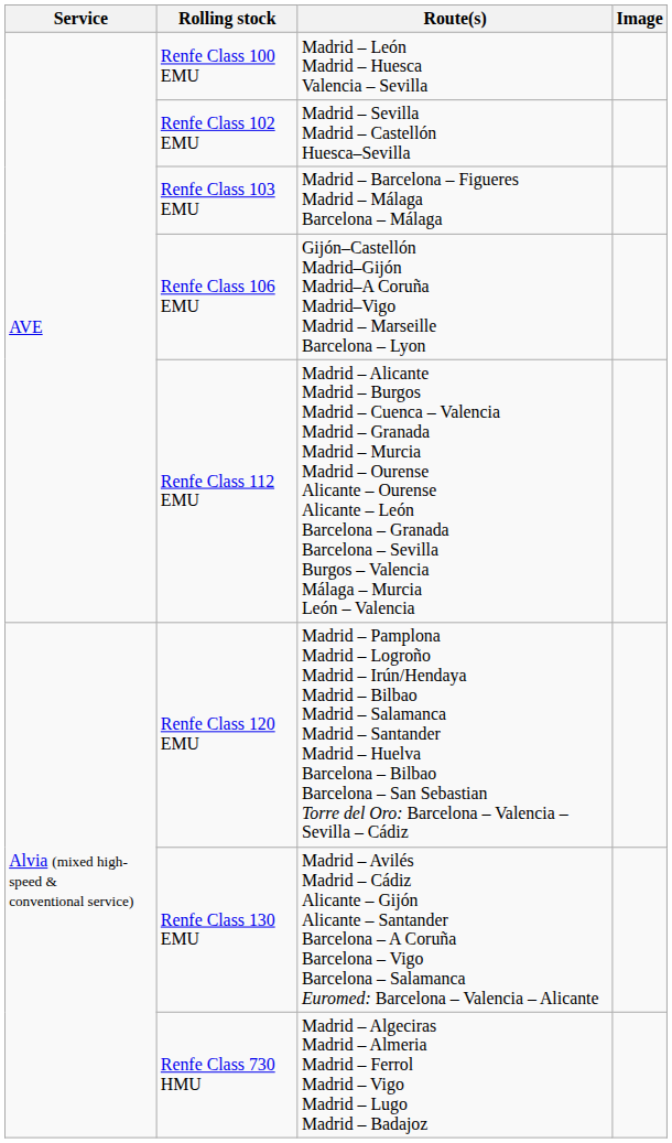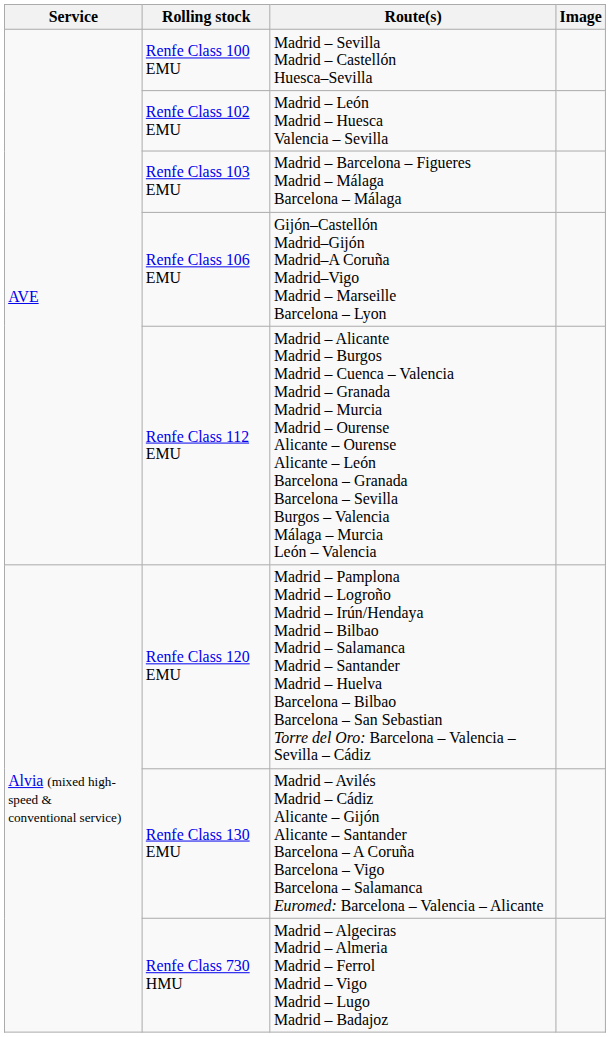 <table class="wikitable left">
 <tr>
 <th>Service</th>
 <th>Rolling stock</th>
 <th>Route(s)</th>
 <th>Image</th>
 </tr>
 <tr>
 <td rowspan="5"><a href='#'>AVE</a></td>
 <td><a href='#'>Renfe Class 100</a> EMU</td>
-<td>Madrid – León<br>Madrid – Huesca<br>Valencia – Sevilla</td>
+<td>Madrid – Sevilla<br>Madrid – Castellón<br>Huesca–Sevilla</td>
 <td></td>
 </tr>
 <tr>
 <td><a href='#'>Renfe Class 102</a> EMU</td>
-<td>Madrid – Sevilla<br>Madrid – Castellón<br>Huesca–Sevilla</td>
+<td>Madrid – León<br>Madrid – Huesca<br>Valencia – Sevilla</td>
 <td></td>
 </tr>
 <tr>
 <td><a href='#'>Renfe Class 103</a> EMU</td>
 <td>Madrid – Barcelona – Figueres<br>Madrid – Málaga<br>Barcelona – Málaga</td>
 <td></td>
 </tr>
 <tr>
 <td><a href='#'>Renfe Class 106</a> EMU</td>
 <td>Gijón–Castellón<br>Madrid–Gijón<br>Madrid–A Coruña<br>Madrid–Vigo<br>Madrid – Marseille<br>Barcelona – Lyon</td>
 <td></td>
 </tr>
 <tr>
 <td><a href='#'>Renfe Class 112</a> EMU</td>
 <td>Madrid – Alicante<br>Madrid – Burgos<br>Madrid – Cuenca – Valencia<br>Madrid – Granada<br>Madrid – Murcia<br>Madrid – Ourense<br>Alicante – Ourense<br>Alicante – León<br>Barcelona – Granada<br>Barcelona – Sevilla<br>Burgos – Valencia<br>Málaga – Murcia<br>León – Valencia</td>
 <td></td>
 </tr>
 <tr>
 <td rowspan="3"><a href='#'>Alvia</a> <small>(mixed high-speed &<br>conventional service)</small></td>
 <td><a href='#'>Renfe Class 120</a> EMU</td>
 <td>Madrid – Pamplona<br>Madrid – Logroño<br>Madrid – Irún/Hendaya<br>Madrid – Bilbao<br>Madrid – Salamanca<br>Madrid – Santander<br>Madrid – Huelva<br>Barcelona – Bilbao<br>Barcelona – San Sebastian<br><em>Torre del Oro:</em> Barcelona – Valencia – Sevilla – Cádiz</td>
 <td></td>
 </tr>
 <tr>
 <td><a href='#'>Renfe Class 130</a> EMU</td>
 <td>Madrid – Avilés<br>Madrid – Cádiz<br>Alicante – Gijón<br>Alicante – Santander<br>Barcelona – A Coruña<br>Barcelona – Vigo<br>Barcelona – Salamanca<br><em>Euromed:</em> Barcelona – Valencia – Alicante</td>
 <td></td>
 </tr>
 <tr>
 <td><a href='#'>Renfe Class 730</a> HMU</td>
 <td>Madrid – Algeciras<br>Madrid – Almeria<br>Madrid – Ferrol<br>Madrid – Vigo<br>Madrid – Lugo<br>Madrid – Badajoz</td>
 <td></td>
 </tr>
 </table>
